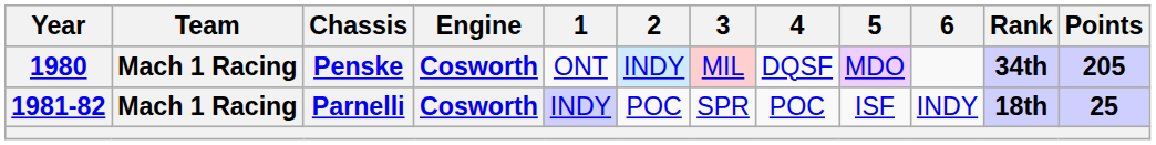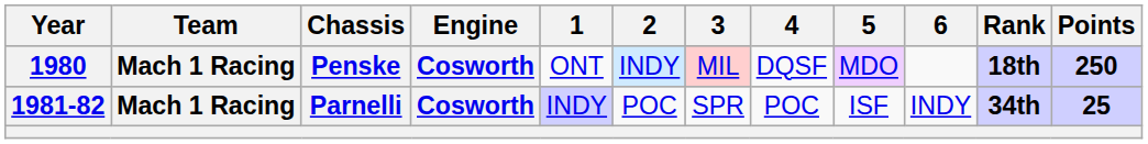 <table class="wikitable" style="text-align:center; font-size:90%">
 <tr>
 <th>Year</th>
 <th>Team</th>
 <th>Chassis</th>
 <th>Engine</th>
 <th>1</th>
 <th>2</th>
 <th>3</th>
 <th>4</th>
 <th>5</th>
 <th>6</th>
 <th>Rank</th>
 <th>Points</th>
 </tr>
 <tr>
 <th><a href='#'>1980</a></th>
 <th>Mach 1 Racing</th>
 <th><a href='#'>Penske</a></th>
 <th><a href='#'>Cosworth</a></th>
 <td><a href='#'>ONT</a></td>
 <td style="background:#CFEAFF;"><a href='#'>INDY</a><br></td>
 <td style="background:#FFCFCF;"><a href='#'>MIL</a><br></td>
 <td><a href='#'>DQSF</a></td>
 <td style="background:#EFCFFF;"><a href='#'>MDO</a><br></td>
 <td></td>
-<th style="background:#CFCFFF;">34th</th>
-<th style="background:#CFCFFF;">205</th>
+<th style="background:#CFCFFF;">18th</th>
+<th style="background:#CFCFFF;">250</th>
 </tr>
 <tr>
 <th><a href='#'>1981-82</a></th>
 <th>Mach 1 Racing</th>
 <th><a href='#'>Parnelli</a></th>
 <th><a href='#'>Cosworth</a></th>
 <td style="background:#CFCFFF;"><a href='#'>INDY</a><br></td>
 <td><a href='#'>POC</a></td>
 <td><a href='#'>SPR</a></td>
 <td><a href='#'>POC</a></td>
 <td><a href='#'>ISF</a></td>
 <td><a href='#'>INDY</a></td>
-<th style="background:#CFCFFF;">18th</th>
+<th style="background:#CFCFFF;">34th</th>
 <th style="background:#CFCFFF;">25</th>
 </tr>
 <tr>
 <th colspan="12"></th>
 </tr>
 </table>
